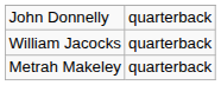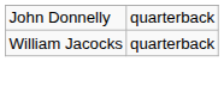 <table class="wikitable">
 <tr>
 </tr>
 <tr>
 <td>John Donnelly</td>
 <td>quarterback</td>
 </tr>
 <tr>
 <td>William Jacocks</td>
 <td>quarterback</td>
 </tr>
-<tr>
-<td>Metrah Makeley</td>
-<td>quarterback</td>
-</tr>
 </table>
